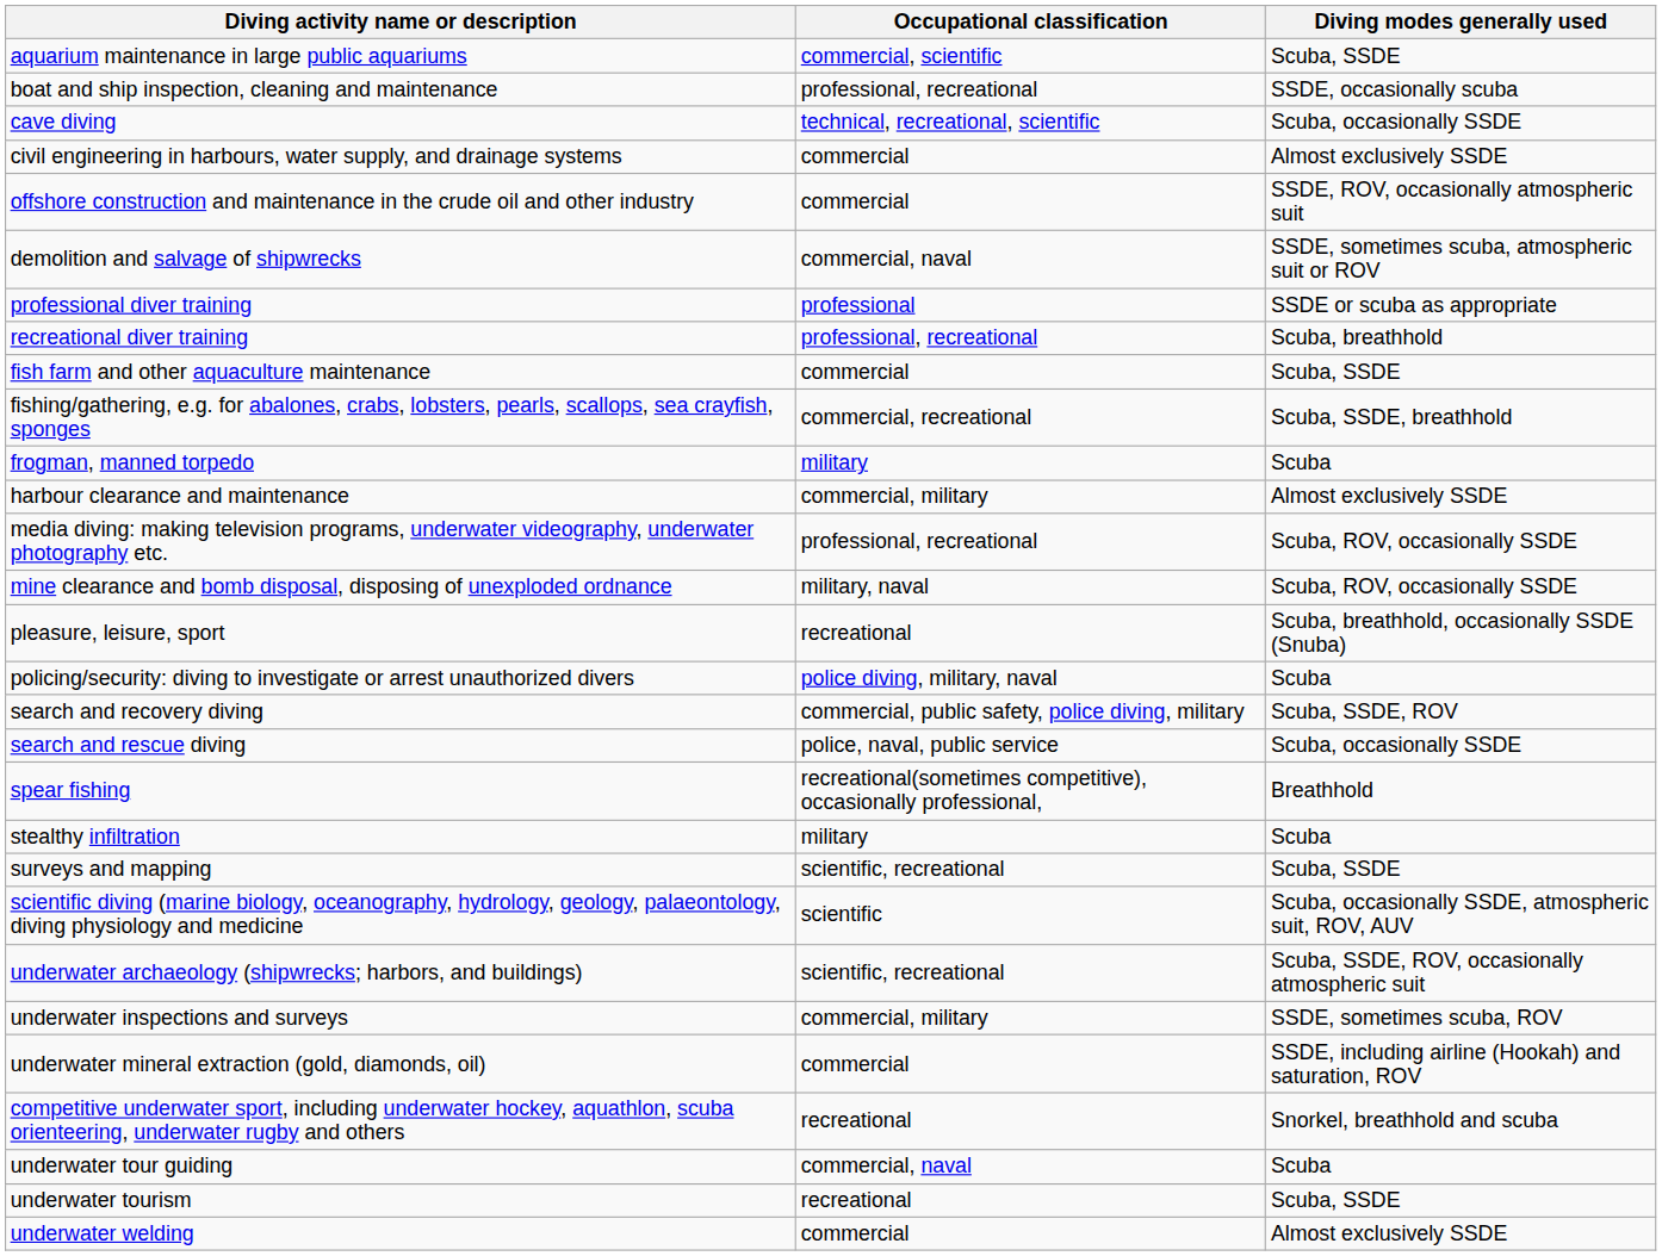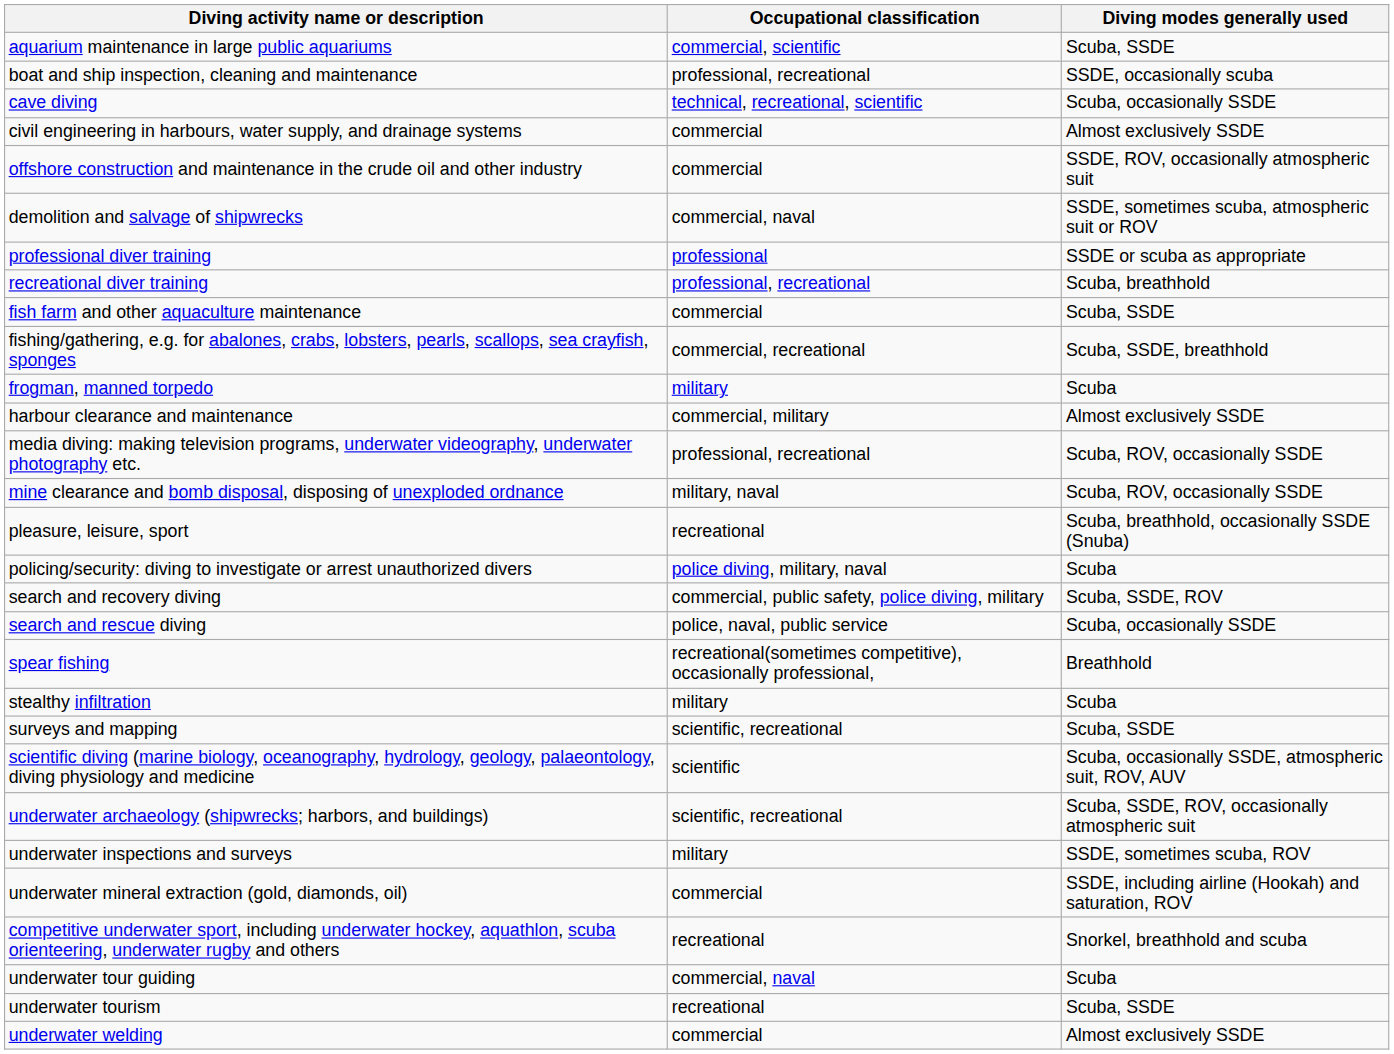 <table class = "wikitable">
 <tr>
 <th scope="col">Diving activity name or description</th>
 <th scope="col">Occupational classification</th>
 <th scope="col">Diving modes generally used</th>
 </tr>
 <tr>
 <td><a href='#'>aquarium</a> maintenance in large <a href='#'>public aquariums</a></td>
 <td><a href='#'>commercial</a>, <a href='#'>scientific</a></td>
 <td>Scuba, SSDE</td>
 </tr>
 <tr>
 <td>boat and ship inspection, cleaning and maintenance</td>
 <td>professional, recreational</td>
 <td>SSDE, occasionally scuba</td>
 </tr>
 <tr>
 <td><a href='#'>cave diving</a></td>
 <td><a href='#'>technical</a>, <a href='#'>recreational</a>, <a href='#'>scientific</a></td>
 <td>Scuba, occasionally SSDE</td>
 </tr>
 <tr>
 <td>civil engineering in harbours, water supply, and drainage systems</td>
 <td>commercial</td>
 <td>Almost exclusively SSDE</td>
 </tr>
 <tr>
 <td><a href='#'>offshore construction</a> and maintenance in the crude oil and other industry</td>
 <td>commercial</td>
 <td>SSDE, ROV, occasionally atmospheric suit</td>
 </tr>
 <tr>
 <td>demolition and <a href='#'>salvage</a> of <a href='#'>shipwrecks</a></td>
 <td>commercial, naval</td>
 <td>SSDE, sometimes scuba, atmospheric suit or ROV</td>
 </tr>
 <tr>
 <td><a href='#'>professional diver training</a></td>
 <td><a href='#'>professional</a></td>
 <td>SSDE or scuba as appropriate</td>
 </tr>
 <tr>
 <td><a href='#'>recreational diver training</a></td>
 <td><a href='#'>professional</a>, <a href='#'>recreational</a></td>
 <td>Scuba, breathhold</td>
 </tr>
 <tr>
 <td><a href='#'>fish farm</a> and other <a href='#'>aquaculture</a> maintenance</td>
 <td>commercial</td>
 <td>Scuba, SSDE</td>
 </tr>
 <tr>
 <td>fishing/gathering, e.g. for <a href='#'>abalones</a>, <a href='#'>crabs</a>, <a href='#'>lobsters</a>, <a href='#'>pearls</a>, <a href='#'>scallops</a>, <a href='#'>sea crayfish</a>, <a href='#'>sponges</a></td>
 <td>commercial, recreational</td>
 <td>Scuba, SSDE, breathhold</td>
 </tr>
 <tr>
 <td><a href='#'>frogman</a>, <a href='#'>manned torpedo</a></td>
 <td><a href='#'>military</a></td>
 <td>Scuba</td>
 </tr>
 <tr>
 <td>harbour clearance and maintenance</td>
 <td>commercial, military</td>
 <td>Almost exclusively SSDE</td>
 </tr>
 <tr>
 <td>media diving: making television programs, <a href='#'>underwater videography</a>, <a href='#'>underwater photography</a> etc.</td>
 <td>professional, recreational</td>
 <td>Scuba, ROV, occasionally SSDE</td>
 </tr>
 <tr>
 <td><a href='#'>mine</a> clearance and <a href='#'>bomb disposal</a>, disposing of <a href='#'>unexploded ordnance</a></td>
 <td>military, naval</td>
 <td>Scuba, ROV, occasionally SSDE</td>
 </tr>
 <tr>
 <td>pleasure, leisure, sport</td>
 <td>recreational</td>
 <td>Scuba, breathhold, occasionally SSDE (Snuba)</td>
 </tr>
 <tr>
 <td>policing/security: diving to investigate or arrest unauthorized divers</td>
 <td><a href='#'>police diving</a>, military, naval</td>
 <td>Scuba</td>
 </tr>
 <tr>
 <td>search and recovery diving</td>
 <td>commercial, public safety, <a href='#'>police diving</a>, military</td>
 <td>Scuba, SSDE, ROV</td>
 </tr>
 <tr>
 <td><a href='#'>search and rescue</a> diving</td>
 <td>police, naval, public service</td>
 <td>Scuba, occasionally SSDE</td>
 </tr>
 <tr>
 <td><a href='#'>spear fishing</a></td>
 <td>recreational(sometimes competitive), occasionally professional,</td>
 <td>Breathhold</td>
 </tr>
 <tr>
 <td>stealthy <a href='#'>infiltration</a></td>
 <td>military</td>
 <td>Scuba</td>
 </tr>
 <tr>
 <td>surveys and mapping</td>
 <td>scientific, recreational</td>
 <td>Scuba, SSDE</td>
 </tr>
 <tr>
 <td><a href='#'>scientific diving</a> (<a href='#'>marine biology</a>, <a href='#'>oceanography</a>, <a href='#'>hydrology</a>, <a href='#'>geology</a>, <a href='#'>palaeontology</a>, diving physiology and medicine</td>
 <td>scientific</td>
 <td>Scuba, occasionally SSDE, atmospheric suit, ROV, AUV</td>
 </tr>
 <tr>
 <td><a href='#'>underwater archaeology</a> (<a href='#'>shipwrecks</a>; harbors, and buildings)</td>
 <td>scientific, recreational</td>
 <td>Scuba, SSDE, ROV, occasionally atmospheric suit</td>
 </tr>
 <tr>
 <td>underwater inspections and surveys</td>
-<td>commercial, military</td>
+<td>military</td>
 <td>SSDE, sometimes scuba, ROV</td>
 </tr>
 <tr>
 <td>underwater mineral extraction (gold, diamonds, oil)</td>
 <td>commercial</td>
 <td>SSDE, including airline (Hookah) and saturation, ROV</td>
 </tr>
 <tr>
 <td><a href='#'>competitive underwater sport</a>, including <a href='#'>underwater hockey</a>, <a href='#'>aquathlon</a>, <a href='#'>scuba orienteering</a>, <a href='#'>underwater rugby</a> and others</td>
 <td>recreational</td>
 <td>Snorkel, breathhold and scuba</td>
 </tr>
 <tr>
 <td>underwater tour guiding</td>
 <td>commercial, <a href='#'>naval</a></td>
 <td>Scuba</td>
 </tr>
 <tr>
 <td>underwater tourism</td>
 <td>recreational</td>
 <td>Scuba, SSDE</td>
 </tr>
 <tr>
 <td><a href='#'>underwater welding</a></td>
 <td>commercial</td>
 <td>Almost exclusively SSDE</td>
 </tr>
 </table>
